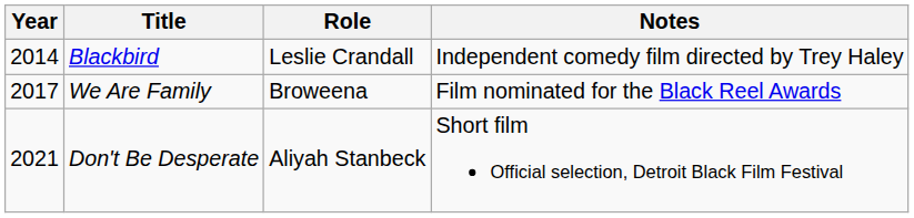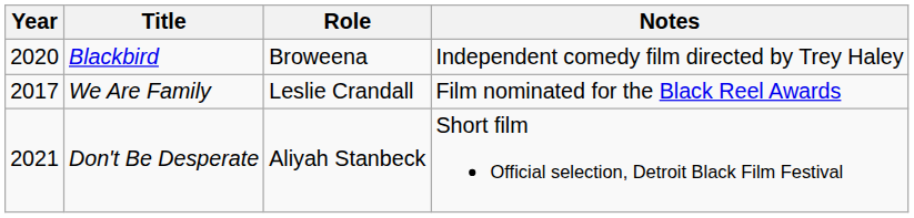 <table class="wikitable">
 <tr>
 <th>Year</th>
 <th>Title</th>
 <th>Role</th>
 <th>Notes</th>
 </tr>
 <tr>
-<td>2014</td>
+<td>2020</td>
 <td><em><a href='#'>Blackbird</a></em></td>
-<td>Leslie Crandall</td>
+<td>Broweena</td>
 <td>Independent comedy film directed by Trey Haley</td>
 </tr>
 <tr>
 <td>2017</td>
 <td><em>We Are Family</em></td>
-<td>Broweena</td>
+<td>Leslie Crandall</td>
 <td>Film nominated for the <a href='#'>Black Reel Awards</a></td>
 </tr>
 <tr>
 <td>2021</td>
 <td><em>Don't Be Desperate</em></td>
 <td>Aliyah Stanbeck</td>
 <td>Short film<br><ul><li><small>Official selection, Detroit Black Film Festival</small></li></ul></td>
 </tr>
 </table>
